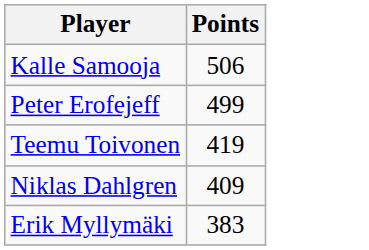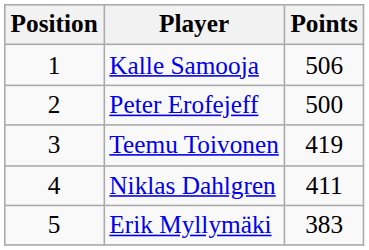 <table class=wikitable>
 <tr>
+<th>Position</th>
 <th>Player</th>
 <th>Points</th>
 </tr>
 <tr>
+<td align=center>1</td>
 <td> <a href='#'>Kalle Samooja</a></td>
 <td align=center>506</td>
 </tr>
 <tr>
+<td align=center>2</td>
 <td> <a href='#'>Peter Erofejeff</a></td>
-<td align=center>499</td>
+<td align=center>500</td>
 </tr>
 <tr>
+<td align=center>3</td>
 <td> <a href='#'>Teemu Toivonen</a></td>
 <td align=center>419</td>
 </tr>
 <tr>
+<td align=center>4</td>
 <td> <a href='#'>Niklas Dahlgren</a></td>
-<td align=center>409</td>
+<td align=center>411</td>
 </tr>
 <tr>
+<td align=center>5</td>
 <td> <a href='#'>Erik Myllymäki</a></td>
 <td align=center>383</td>
 </tr>
 </table>
